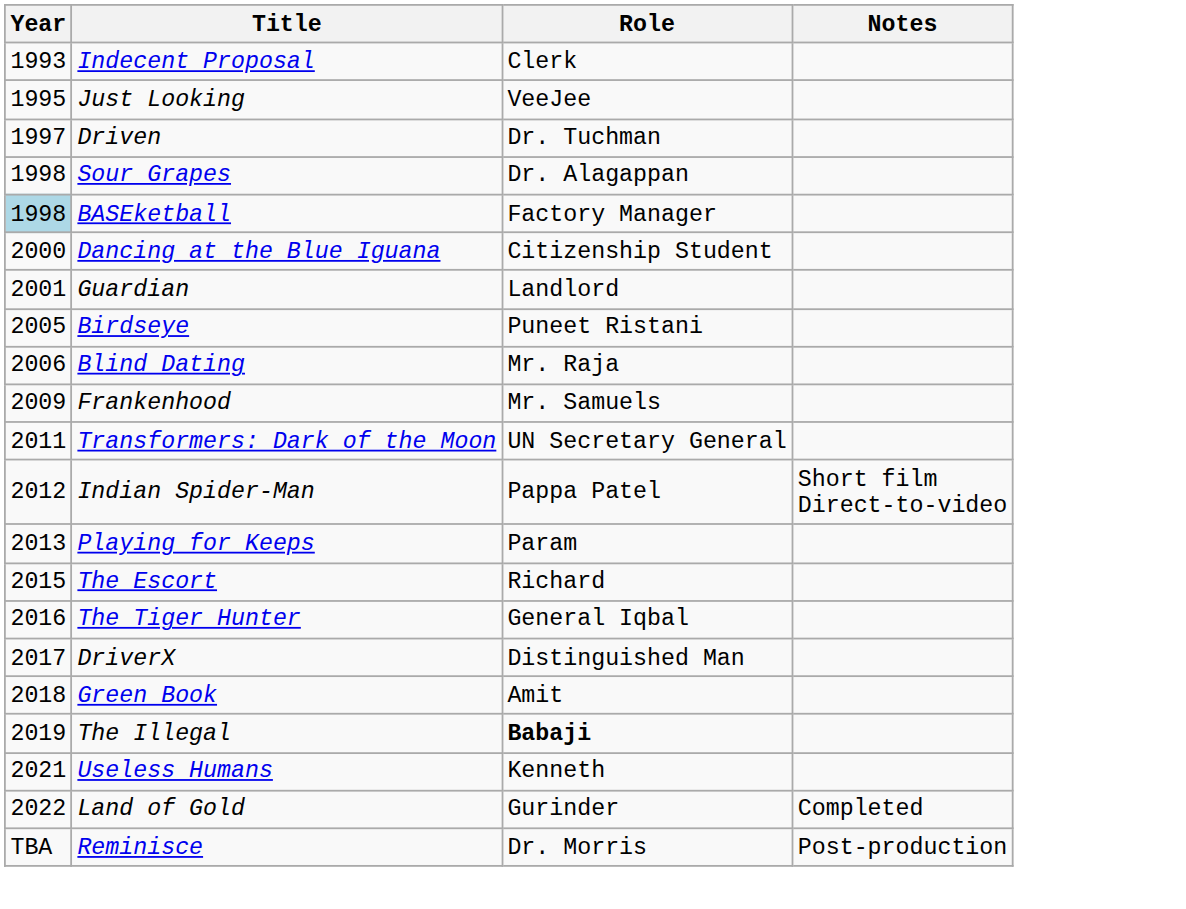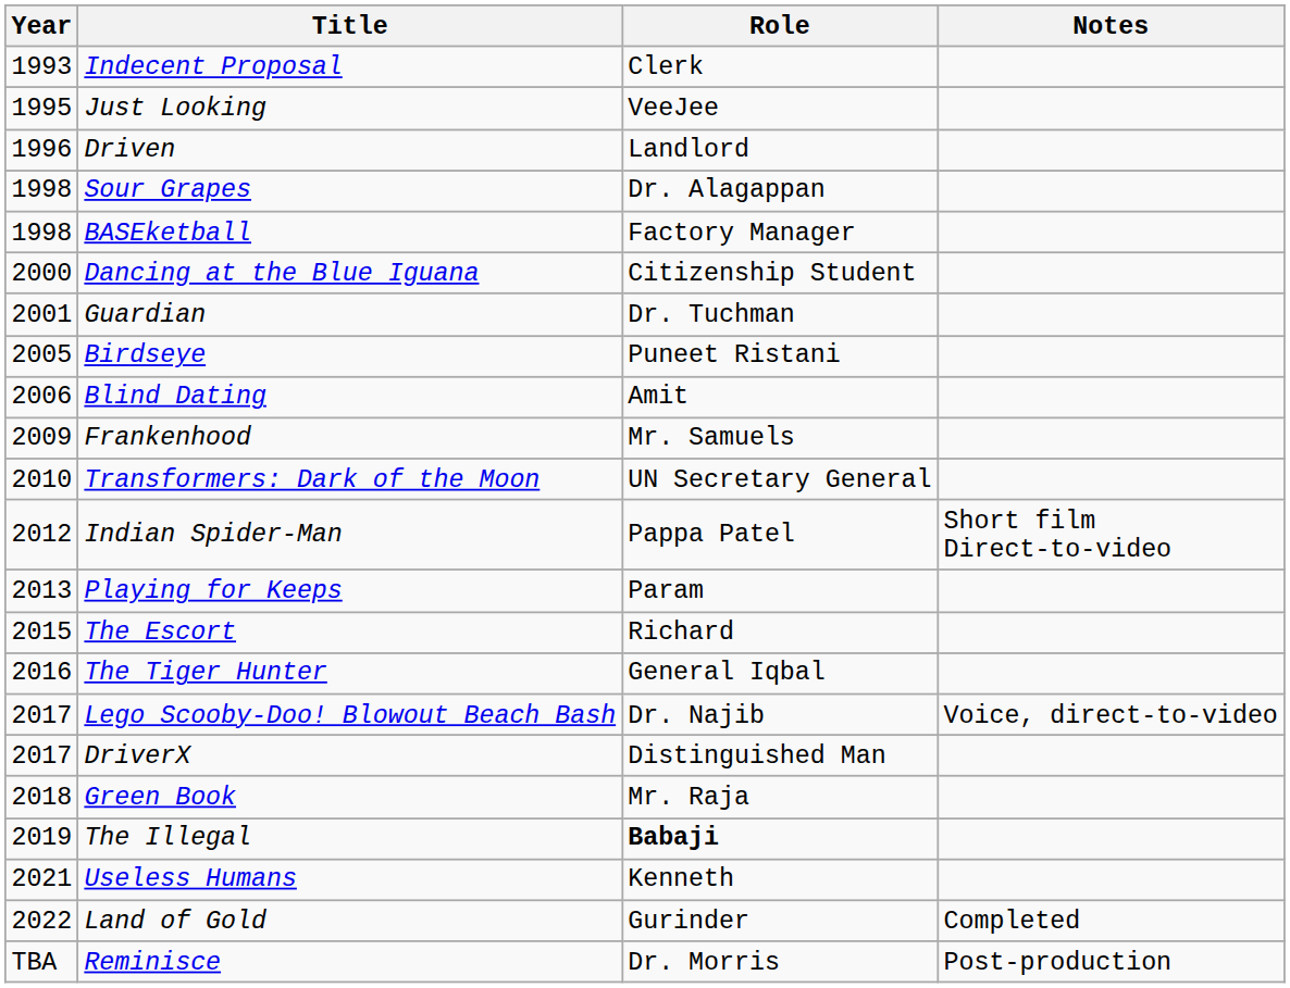 <table class="wikitable sortable">
 <tr>
 <th>Year</th>
 <th>Title</th>
 <th>Role</th>
 <th>Notes</th>
 </tr>
 <tr>
 <td>1993</td>
 <td><em><a href='#'>Indecent Proposal</a></em></td>
 <td>Clerk</td>
 <td></td>
 </tr>
 <tr>
 <td>1995</td>
 <td><em>Just Looking</em></td>
 <td>VeeJee</td>
 <td></td>
 </tr>
 <tr>
-<td>1997</td>
+<td>1996</td>
 <td><em>Driven</em></td>
-<td>Dr. Tuchman</td>
+<td>Landlord</td>
 <td></td>
 </tr>
 <tr>
 <td>1998</td>
 <td><em><a href='#'>Sour Grapes</a></em></td>
 <td>Dr. Alagappan</td>
 <td></td>
 </tr>
 <tr>
-<td style="background: lightblue;">1998</td>
+<td>1998</td>
 <td><em><a href='#'>BASEketball</a></em></td>
 <td>Factory Manager</td>
 <td></td>
 </tr>
 <tr>
 <td>2000</td>
 <td><em><a href='#'>Dancing at the Blue Iguana</a></em></td>
 <td>Citizenship Student</td>
 <td></td>
 </tr>
 <tr>
 <td>2001</td>
 <td><em>Guardian</em></td>
-<td>Landlord</td>
+<td>Dr. Tuchman</td>
 <td></td>
 </tr>
 <tr>
 <td>2005</td>
 <td><em><a href='#'>Birdseye</a></em></td>
 <td>Puneet Ristani</td>
 <td></td>
 </tr>
 <tr>
 <td>2006</td>
 <td><em><a href='#'>Blind Dating</a></em></td>
-<td>Mr. Raja</td>
+<td>Amit</td>
 <td></td>
 </tr>
 <tr>
 <td>2009</td>
 <td><em>Frankenhood</em></td>
 <td>Mr. Samuels</td>
 <td></td>
 </tr>
 <tr>
-<td>2011</td>
+<td>2010</td>
 <td><em><a href='#'>Transformers: Dark of the Moon</a></em></td>
 <td>UN Secretary General</td>
 <td></td>
 </tr>
 <tr>
 <td>2012</td>
 <td><em>Indian Spider-Man</em></td>
 <td>Pappa Patel</td>
 <td>Short film<br>Direct-to-video</td>
 </tr>
 <tr>
 <td>2013</td>
 <td><em><a href='#'>Playing for Keeps</a></em></td>
 <td>Param</td>
 <td></td>
 </tr>
 <tr>
 <td>2015</td>
 <td><em><a href='#'>The Escort</a></em></td>
 <td>Richard</td>
 <td></td>
 </tr>
 <tr>
 <td>2016</td>
 <td><em><a href='#'>The Tiger Hunter</a></em></td>
 <td>General Iqbal</td>
 <td></td>
 </tr>
 <tr>
 <td>2017</td>
+<td><em><a href='#'>Lego Scooby-Doo! Blowout Beach Bash</a></em></td>
+<td>Dr. Najib</td>
+<td>Voice, direct-to-video</td>
+</tr>
+<tr>
+<td>2017</td>
 <td><em>DriverX</em></td>
 <td>Distinguished Man</td>
 <td></td>
 </tr>
 <tr>
 <td>2018</td>
 <td><em><a href='#'>Green Book</a></em></td>
-<td>Amit</td>
+<td>Mr. Raja</td>
 <td></td>
 </tr>
 <tr>
 <td>2019</td>
 <td><em>The Illegal</em></td>
 <td><strong>Babaji</strong></td>
 <td></td>
 </tr>
 <tr>
 <td>2021</td>
 <td><em><a href='#'>Useless Humans</a></em></td>
 <td>Kenneth</td>
 <td></td>
 </tr>
 <tr>
 <td>2022</td>
 <td><em>Land of Gold</em></td>
 <td>Gurinder</td>
 <td>Completed</td>
 </tr>
 <tr>
 <td>TBA</td>
 <td><em><a href='#'>Reminisce</a></em></td>
 <td>Dr. Morris</td>
 <td>Post-production</td>
 </tr>
 </table>
